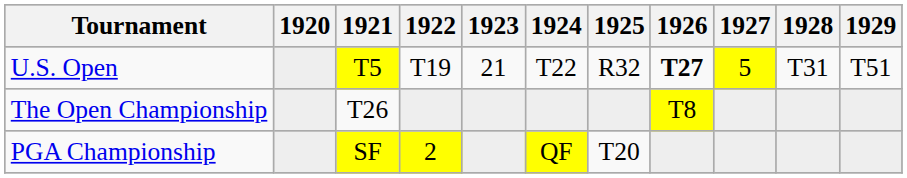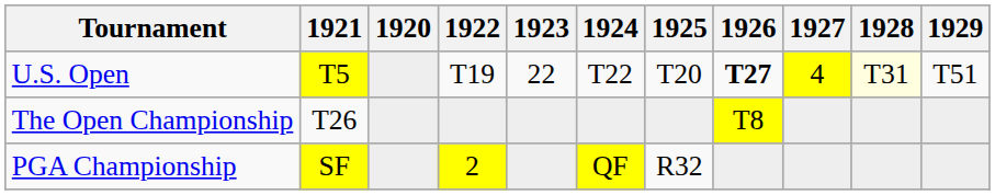 <table class="wikitable" style="font-size:95%;text-align:center;">
 <tr>
 <th>Tournament</th>
+<th>1921</th>
 <th>1920</th>
-<th>1921</th>
 <th>1922</th>
 <th>1923</th>
 <th>1924</th>
 <th>1925</th>
 <th>1926</th>
 <th>1927</th>
 <th>1928</th>
 <th>1929</th>
 </tr>
 <tr>
 <td align=left><a href='#'>U.S. Open</a></td>
+<td style="background:yellow;">T5</td>
 <td style="background:#eeeeee;"></td>
-<td style="background:yellow;">T5</td>
 <td>T19</td>
-<td>21</td>
+<td>22</td>
 <td>T22</td>
-<td>R32</td>
+<td>T20</td>
 <td><strong>T27</strong></td>
-<td style="background:yellow;">5</td>
-<td>T31</td>
+<td style="background:yellow;">4</td>
+<td style="background: lightyellow;">T31</td>
 <td>T51</td>
 </tr>
 <tr>
 <td align=left><a href='#'>The Open Championship</a></td>
+<td>T26</td>
 <td style="background:#eeeeee;"></td>
-<td>T26</td>
 <td style="background:#eeeeee;"></td>
 <td style="background:#eeeeee;"></td>
 <td style="background:#eeeeee;"></td>
 <td style="background:#eeeeee;"></td>
 <td style="background:yellow;">T8</td>
 <td style="background:#eeeeee;"></td>
 <td style="background:#eeeeee;"></td>
 <td style="background:#eeeeee;"></td>
 </tr>
 <tr>
 <td align=left><a href='#'>PGA Championship</a></td>
+<td style="background:yellow;">SF</td>
 <td style="background:#eeeeee;"></td>
-<td style="background:yellow;">SF</td>
 <td style="background:yellow;">2</td>
 <td style="background:#eeeeee;"></td>
 <td style="background:yellow;">QF</td>
-<td>T20</td>
+<td>R32</td>
 <td style="background:#eeeeee;"></td>
 <td style="background:#eeeeee;"></td>
 <td style="background:#eeeeee;"></td>
 <td style="background:#eeeeee;"></td>
 </tr>
 </table>
